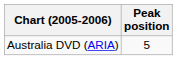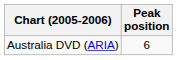 <table class="wikitable sortable plainrowheaders" style="text-align:center">
 <tr>
 <th>Chart (2005-2006)</th>
 <th>Peak<br> position</th>
 </tr>
 <tr>
 <td>Australia DVD (<a href='#'>ARIA</a>)</td>
-<td align="center">5</td>
+<td align="center">6</td>
 </tr>
 </table>
